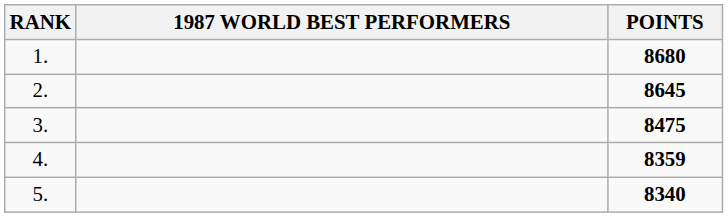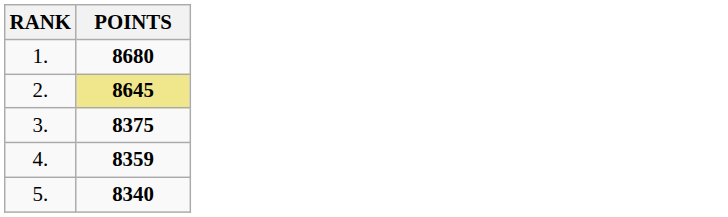 <table class="wikitable" style="border-collapse: collapse; font-size: 90%;">
 <tr>
 <th>RANK</th>
-<th align="center" style="width: 25em">1987 WORLD BEST PERFORMERS</th>
 <th align="center" style="width: 5em">POINTS</th>
 </tr>
 <tr>
 <td align="center">1.</td>
-<td></td>
 <td align="center"><strong>8680</strong></td>
 </tr>
 <tr>
 <td align="center">2.</td>
-<td></td>
-<td align="center"><strong>8645</strong></td>
+<td align="center" style="background: khaki;"><strong>8645</strong></td>
 </tr>
 <tr>
 <td align="center">3.</td>
-<td></td>
-<td align="center"><strong>8475</strong></td>
+<td align="center"><strong>8375</strong></td>
 </tr>
 <tr>
 <td align="center">4.</td>
-<td></td>
 <td align="center"><strong>8359</strong></td>
 </tr>
 <tr>
 <td align="center">5.</td>
-<td></td>
 <td align="center"><strong>8340</strong></td>
 </tr>
 </table>
